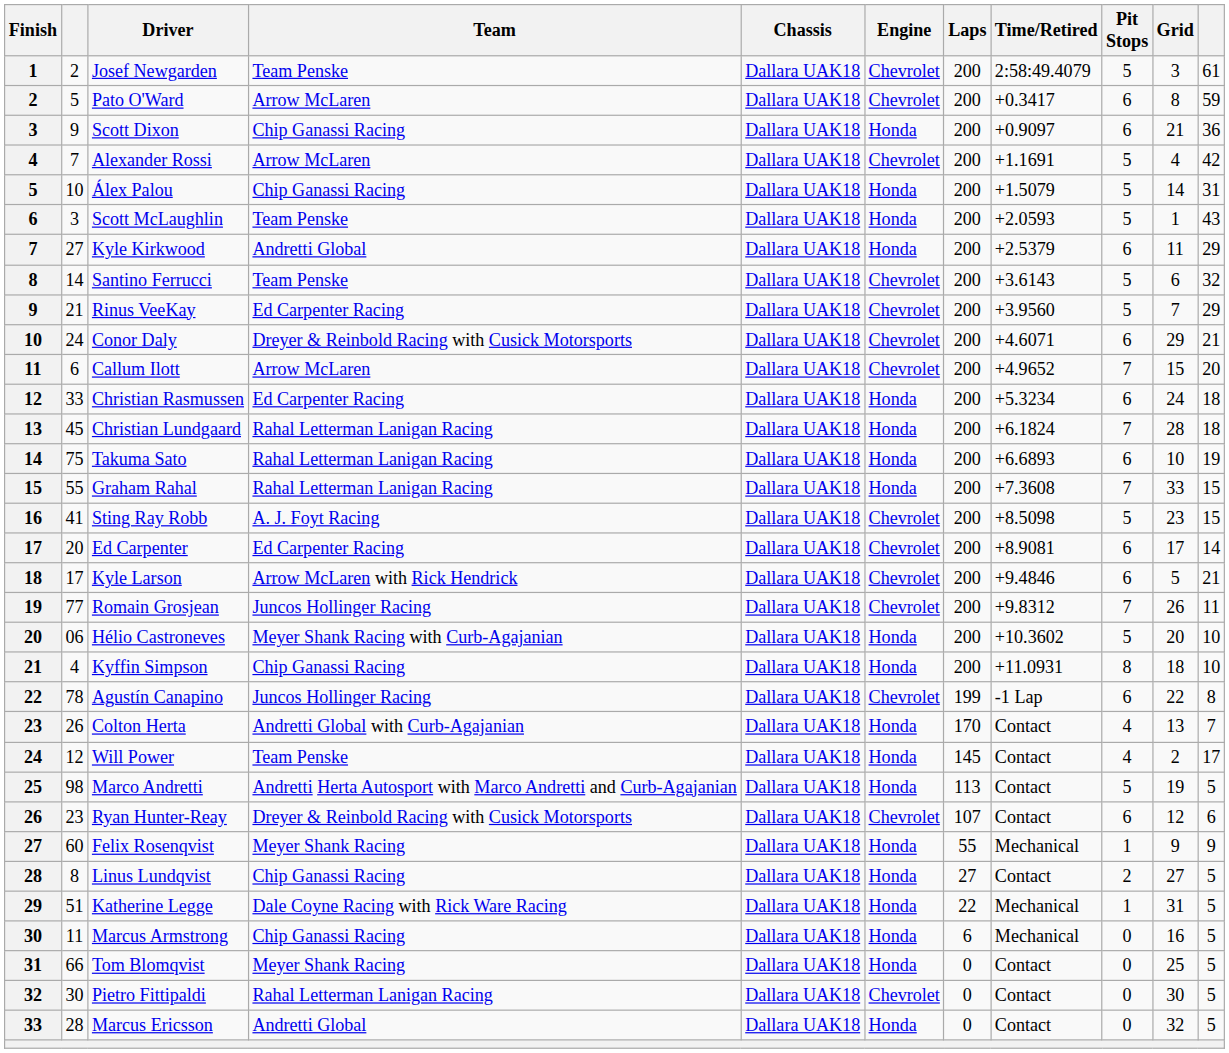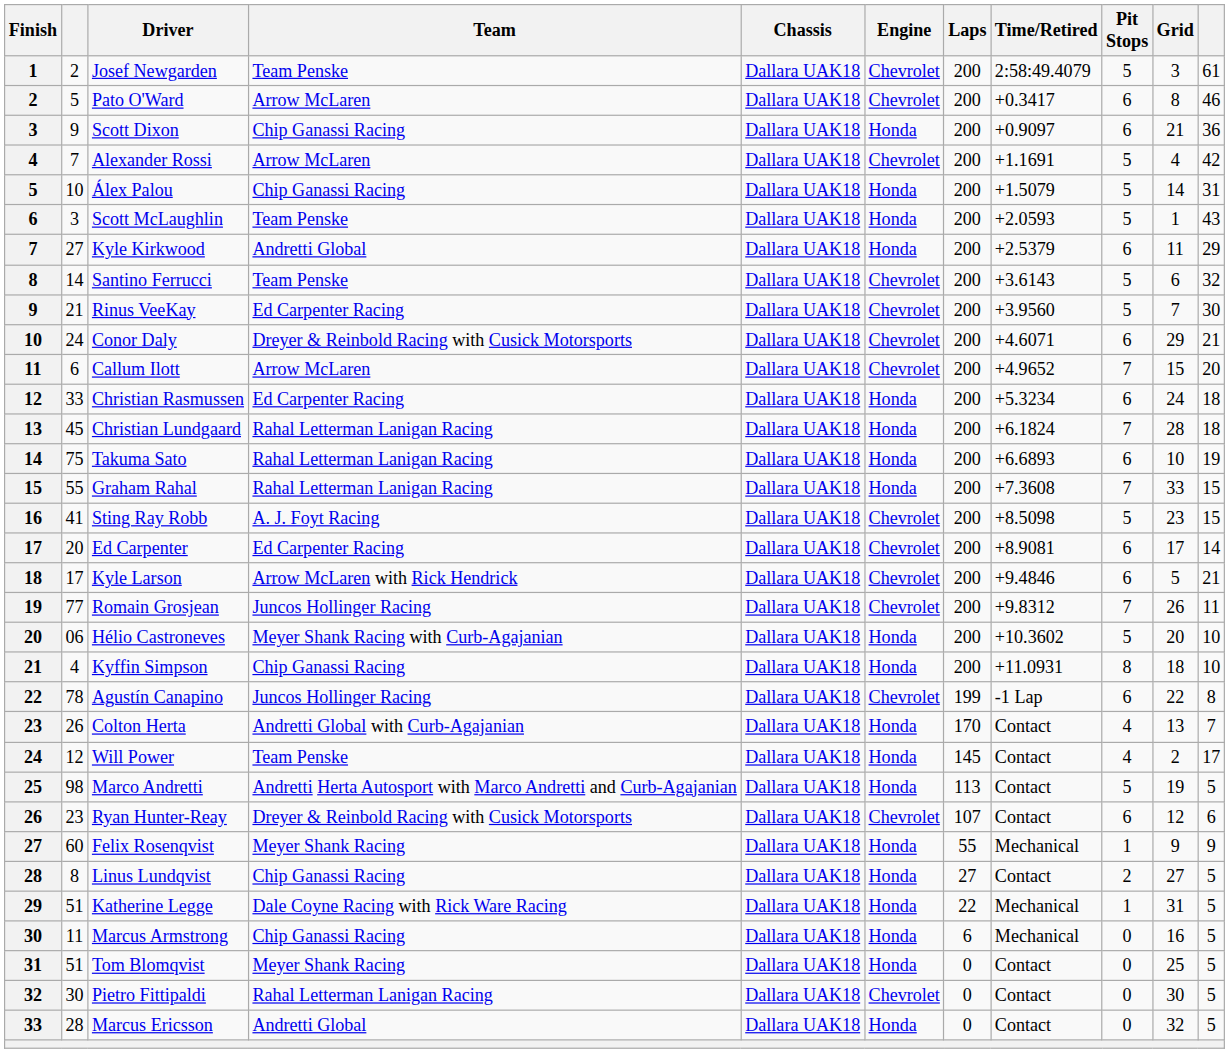 <table class="wikitable" style="font-size:95%;">
 <tr>
 <th>Finish</th>
 <th></th>
 <th>Driver</th>
 <th>Team</th>
 <th>Chassis</th>
 <th>Engine</th>
 <th>Laps</th>
 <th>Time/Retired</th>
 <th>Pit<br>Stops</th>
 <th>Grid</th>
 <th></th>
 </tr>
 <tr>
 <th>1</th>
 <td align=center>2</td>
 <td> <a href='#'>Josef Newgarden</a> <strong></strong></td>
 <td><a href='#'>Team Penske</a></td>
 <td><a href='#'>Dallara UAK18</a></td>
 <td><a href='#'>Chevrolet</a></td>
 <td align=center>200</td>
 <td>2:58:49.4079</td>
 <td align=center>5</td>
 <td align=center>3</td>
 <td align=center>61</td>
 </tr>
 <tr>
 <th>2</th>
 <td align="center">5</td>
 <td> <a href='#'>Pato O'Ward</a></td>
 <td><a href='#'>Arrow McLaren</a></td>
 <td><a href='#'>Dallara UAK18</a></td>
 <td><a href='#'>Chevrolet</a></td>
 <td align=center>200</td>
 <td>+0.3417</td>
 <td align=center>6</td>
 <td align=center>8</td>
-<td align=center>59</td>
+<td align=center>46</td>
 </tr>
 <tr>
 <th>3</th>
 <td align="center">9</td>
 <td> <a href='#'>Scott Dixon</a> <strong></strong></td>
 <td><a href='#'>Chip Ganassi Racing</a></td>
 <td><a href='#'>Dallara UAK18</a></td>
 <td><a href='#'>Honda</a></td>
 <td align="center">200</td>
 <td>+0.9097</td>
 <td align="center">6</td>
 <td align="center">21</td>
 <td align="center">36</td>
 </tr>
 <tr>
 <th>4</th>
 <td align="center">7</td>
 <td> <a href='#'>Alexander Rossi</a> <strong></strong></td>
 <td><a href='#'>Arrow McLaren</a></td>
 <td><a href='#'>Dallara UAK18</a></td>
 <td><a href='#'>Chevrolet</a></td>
 <td align="center">200</td>
 <td>+1.1691</td>
 <td align="center">5</td>
 <td align="center">4</td>
 <td align="center">42</td>
 </tr>
 <tr>
 <th>5</th>
 <td align="center">10</td>
 <td> <a href='#'>Álex Palou</a></td>
 <td><a href='#'>Chip Ganassi Racing</a></td>
 <td><a href='#'>Dallara UAK18</a></td>
 <td><a href='#'>Honda</a></td>
 <td align="center">200</td>
 <td>+1.5079</td>
 <td align="center">5</td>
 <td align="center">14</td>
 <td align="center">31</td>
 </tr>
 <tr>
 <th>6</th>
 <td align="center">3</td>
 <td> <a href='#'>Scott McLaughlin</a></td>
 <td><a href='#'>Team Penske</a></td>
 <td><a href='#'>Dallara UAK18</a></td>
 <td><a href='#'>Honda</a></td>
 <td align="center">200</td>
 <td>+2.0593</td>
 <td align="center">5</td>
 <td align="center">1</td>
 <td align="center">43</td>
 </tr>
 <tr>
 <th>7</th>
 <td align="center">27</td>
 <td> <a href='#'>Kyle Kirkwood</a></td>
 <td><a href='#'>Andretti Global</a></td>
 <td><a href='#'>Dallara UAK18</a></td>
 <td><a href='#'>Honda</a></td>
 <td align="center">200</td>
 <td>+2.5379</td>
 <td align="center">6</td>
 <td align="center">11</td>
 <td align="center">29</td>
 </tr>
 <tr>
 <th>8</th>
 <td align="center">14</td>
 <td> <a href='#'>Santino Ferrucci</a></td>
 <td><a href='#'>Team Penske</a></td>
 <td><a href='#'>Dallara UAK18</a></td>
 <td><a href='#'>Chevrolet</a></td>
 <td align="center">200</td>
 <td>+3.6143</td>
 <td align="center">5</td>
 <td align="center">6</td>
 <td align="center">32</td>
 </tr>
 <tr>
 <th>9</th>
 <td align="center">21</td>
 <td> <a href='#'>Rinus VeeKay</a></td>
 <td><a href='#'>Ed Carpenter Racing</a></td>
 <td><a href='#'>Dallara UAK18</a></td>
 <td><a href='#'>Chevrolet</a></td>
 <td align="center">200</td>
 <td>+3.9560</td>
 <td align="center">5</td>
 <td align="center">7</td>
-<td align="center">29</td>
+<td align="center">30</td>
 </tr>
 <tr>
 <th>10</th>
 <td align="center">24</td>
 <td> <a href='#'>Conor Daly</a></td>
 <td><a href='#'>Dreyer & Reinbold Racing</a> with <a href='#'>Cusick Motorsports</a></td>
 <td><a href='#'>Dallara UAK18</a></td>
 <td><a href='#'>Chevrolet</a></td>
 <td align="center">200</td>
 <td>+4.6071</td>
 <td align="center">6</td>
 <td align="center">29</td>
 <td align="center">21</td>
 </tr>
 <tr>
 <th>11</th>
 <td align="center">6</td>
 <td> <a href='#'>Callum Ilott</a></td>
 <td><a href='#'>Arrow McLaren</a></td>
 <td><a href='#'>Dallara UAK18</a></td>
 <td><a href='#'>Chevrolet</a></td>
 <td align="center">200</td>
 <td>+4.9652</td>
 <td align="center">7</td>
 <td align="center">15</td>
 <td align="center">20</td>
 </tr>
 <tr>
 <th>12</th>
 <td align="center">33</td>
 <td> <a href='#'>Christian Rasmussen</a> <strong></strong></td>
 <td><a href='#'>Ed Carpenter Racing</a></td>
 <td><a href='#'>Dallara UAK18</a></td>
 <td><a href='#'>Honda</a></td>
 <td align="center">200</td>
 <td>+5.3234</td>
 <td align="center">6</td>
 <td align="center">24</td>
 <td align="center">18</td>
 </tr>
 <tr>
 <th>13</th>
 <td align="center">45</td>
 <td> <a href='#'>Christian Lundgaard</a></td>
 <td><a href='#'>Rahal Letterman Lanigan Racing</a></td>
 <td><a href='#'>Dallara UAK18</a></td>
 <td><a href='#'>Honda</a></td>
 <td align="center">200</td>
 <td>+6.1824</td>
 <td align="center">7</td>
 <td align="center">28</td>
 <td align="center">18</td>
 </tr>
 <tr>
 <th>14</th>
 <td align="center">75</td>
 <td> <a href='#'>Takuma Sato</a> <strong></strong></td>
 <td><a href='#'>Rahal Letterman Lanigan Racing</a></td>
 <td><a href='#'>Dallara UAK18</a></td>
 <td><a href='#'>Honda</a></td>
 <td align="center">200</td>
 <td>+6.6893</td>
 <td align="center">6</td>
 <td align="center">10</td>
 <td align="center">19</td>
 </tr>
 <tr>
 <th>15</th>
 <td align="center">55</td>
 <td> <a href='#'>Graham Rahal</a></td>
 <td><a href='#'>Rahal Letterman Lanigan Racing</a></td>
 <td><a href='#'>Dallara UAK18</a></td>
 <td><a href='#'>Honda</a></td>
 <td align="center">200</td>
 <td>+7.3608</td>
 <td align="center">7</td>
 <td align="center">33</td>
 <td align="center">15</td>
 </tr>
 <tr>
 <th>16</th>
 <td align="center">41</td>
 <td> <a href='#'>Sting Ray Robb</a></td>
 <td><a href='#'>A. J. Foyt Racing</a></td>
 <td><a href='#'>Dallara UAK18</a></td>
 <td><a href='#'>Chevrolet</a></td>
 <td align="center">200</td>
 <td>+8.5098</td>
 <td align="center">5</td>
 <td align="center">23</td>
 <td align="center">15</td>
 </tr>
 <tr>
 <th>17</th>
 <td align="center">20</td>
 <td> <a href='#'>Ed Carpenter</a></td>
 <td><a href='#'>Ed Carpenter Racing</a></td>
 <td><a href='#'>Dallara UAK18</a></td>
 <td><a href='#'>Chevrolet</a></td>
 <td align="center">200</td>
 <td>+8.9081</td>
 <td align="center">6</td>
 <td align="center">17</td>
 <td align="center">14</td>
 </tr>
 <tr>
 <th>18</th>
 <td align="center">17</td>
 <td> <a href='#'>Kyle Larson</a> <strong></strong></td>
 <td><a href='#'>Arrow McLaren</a> with <a href='#'>Rick Hendrick</a></td>
 <td><a href='#'>Dallara UAK18</a></td>
 <td><a href='#'>Chevrolet</a></td>
 <td align="center">200</td>
 <td>+9.4846</td>
 <td align="center">6</td>
 <td align="center">5</td>
 <td align="center">21</td>
 </tr>
 <tr>
 <th>19</th>
 <td align="center">77</td>
 <td> <a href='#'>Romain Grosjean</a></td>
 <td><a href='#'>Juncos Hollinger Racing</a></td>
 <td><a href='#'>Dallara UAK18</a></td>
 <td><a href='#'>Chevrolet</a></td>
 <td align="center">200</td>
 <td>+9.8312</td>
 <td align="center">7</td>
 <td align="center">26</td>
 <td align="center">11</td>
 </tr>
 <tr>
 <th>20</th>
 <td align="center">06</td>
 <td> <a href='#'>Hélio Castroneves</a> <strong></strong></td>
 <td><a href='#'>Meyer Shank Racing</a> with <a href='#'>Curb-Agajanian</a></td>
 <td><a href='#'>Dallara UAK18</a></td>
 <td><a href='#'>Honda</a></td>
 <td align="center">200</td>
 <td>+10.3602</td>
 <td align="center">5</td>
 <td align="center">20</td>
 <td align="center">10</td>
 </tr>
 <tr>
 <th>21</th>
 <td align="center">4</td>
 <td> <a href='#'>Kyffin Simpson</a> <strong></strong></td>
 <td><a href='#'>Chip Ganassi Racing</a></td>
 <td><a href='#'>Dallara UAK18</a></td>
 <td><a href='#'>Honda</a></td>
 <td align="center">200</td>
 <td>+11.0931</td>
 <td align="center">8</td>
 <td align="center">18</td>
 <td align="center">10</td>
 </tr>
 <tr>
 <th>22</th>
 <td align="center">78</td>
 <td> <a href='#'>Agustín Canapino</a></td>
 <td><a href='#'>Juncos Hollinger Racing</a></td>
 <td><a href='#'>Dallara UAK18</a></td>
 <td><a href='#'>Chevrolet</a></td>
 <td align="center">199</td>
 <td>-1 Lap</td>
 <td align="center">6</td>
 <td align="center">22</td>
 <td align="center">8</td>
 </tr>
 <tr>
 <th>23</th>
 <td align="center">26</td>
 <td> <a href='#'>Colton Herta</a></td>
 <td><a href='#'>Andretti Global</a> with <a href='#'>Curb-Agajanian</a></td>
 <td><a href='#'>Dallara UAK18</a></td>
 <td><a href='#'>Honda</a></td>
 <td align="center">170</td>
 <td>Contact</td>
 <td align="center">4</td>
 <td align="center">13</td>
 <td align="center">7</td>
 </tr>
 <tr>
 <th>24</th>
 <td align="center">12</td>
 <td> <a href='#'>Will Power</a> <strong></strong></td>
 <td><a href='#'>Team Penske</a></td>
 <td><a href='#'>Dallara UAK18</a></td>
 <td><a href='#'>Honda</a></td>
 <td align="center">145</td>
 <td>Contact</td>
 <td align="center">4</td>
 <td align="center">2</td>
 <td align="center">17</td>
 </tr>
 <tr>
 <th>25</th>
 <td align="center">98</td>
 <td> <a href='#'>Marco Andretti</a></td>
 <td><a href='#'>Andretti</a> <a href='#'>Herta Autosport</a> with <a href='#'>Marco Andretti</a> and <a href='#'>Curb-Agajanian</a></td>
 <td><a href='#'>Dallara UAK18</a></td>
 <td><a href='#'>Honda</a></td>
 <td align="center">113</td>
 <td>Contact</td>
 <td align="center">5</td>
 <td align="center">19</td>
 <td align="center">5</td>
 </tr>
 <tr>
 <th>26</th>
 <td align="center">23</td>
 <td> <a href='#'>Ryan Hunter-Reay</a> <strong></strong></td>
 <td><a href='#'>Dreyer & Reinbold Racing</a> with <a href='#'>Cusick Motorsports</a></td>
 <td><a href='#'>Dallara UAK18</a></td>
 <td><a href='#'>Chevrolet</a></td>
 <td align="center">107</td>
 <td>Contact</td>
 <td align="center">6</td>
 <td align="center">12</td>
 <td align="center">6</td>
 </tr>
 <tr>
 <th>27</th>
 <td align="center">60</td>
 <td> <a href='#'>Felix Rosenqvist</a></td>
 <td><a href='#'>Meyer Shank Racing</a></td>
 <td><a href='#'>Dallara UAK18</a></td>
 <td><a href='#'>Honda</a></td>
 <td align="center">55</td>
 <td>Mechanical</td>
 <td align="center">1</td>
 <td align="center">9</td>
 <td align="center">9</td>
 </tr>
 <tr>
 <th>28</th>
 <td align="center">8</td>
 <td> <a href='#'>Linus Lundqvist</a> <strong></strong></td>
 <td><a href='#'>Chip Ganassi Racing</a></td>
 <td><a href='#'>Dallara UAK18</a></td>
 <td><a href='#'>Honda</a></td>
 <td align="center">27</td>
 <td>Contact</td>
 <td align="center">2</td>
 <td align="center">27</td>
 <td align="center">5</td>
 </tr>
 <tr>
 <th>29</th>
 <td align="center">51</td>
 <td> <a href='#'>Katherine Legge</a></td>
 <td><a href='#'>Dale Coyne Racing</a> with <a href='#'>Rick Ware Racing</a></td>
 <td><a href='#'>Dallara UAK18</a></td>
 <td><a href='#'>Honda</a></td>
 <td align="center">22</td>
 <td>Mechanical</td>
 <td align="center">1</td>
 <td align="center">31</td>
 <td align="center">5</td>
 </tr>
 <tr>
 <th>30</th>
 <td align="center">11</td>
 <td> <a href='#'>Marcus Armstrong</a> <strong></strong></td>
 <td><a href='#'>Chip Ganassi Racing</a></td>
 <td><a href='#'>Dallara UAK18</a></td>
 <td><a href='#'>Honda</a></td>
 <td align="center">6</td>
 <td>Mechanical</td>
 <td align="center">0</td>
 <td align="center">16</td>
 <td align="center">5</td>
 </tr>
 <tr>
 <th>31</th>
-<td align="center">66</td>
+<td align="center">51</td>
 <td> <a href='#'>Tom Blomqvist</a> <strong></strong></td>
 <td><a href='#'>Meyer Shank Racing</a></td>
 <td><a href='#'>Dallara UAK18</a></td>
 <td><a href='#'>Honda</a></td>
 <td align="center">0</td>
 <td>Contact</td>
 <td align="center">0</td>
 <td align="center">25</td>
 <td align="center">5</td>
 </tr>
 <tr>
 <th>32</th>
 <td align="center">30</td>
 <td> <a href='#'>Pietro Fittipaldi</a></td>
 <td><a href='#'>Rahal Letterman Lanigan Racing</a></td>
 <td><a href='#'>Dallara UAK18</a></td>
 <td><a href='#'>Chevrolet</a></td>
 <td align="center">0</td>
 <td>Contact</td>
 <td align="center">0</td>
 <td align="center">30</td>
 <td align="center">5</td>
 </tr>
 <tr>
 <th>33</th>
 <td align="center">28</td>
 <td> <a href='#'>Marcus Ericsson</a> <strong></strong></td>
 <td><a href='#'>Andretti Global</a></td>
 <td><a href='#'>Dallara UAK18</a></td>
 <td><a href='#'>Honda</a></td>
 <td align="center">0</td>
 <td>Contact</td>
 <td align="center">0</td>
 <td align="center">32</td>
 <td align="center">5</td>
 </tr>
 <tr>
 <th colspan=11></th>
 </tr>
 </table>
